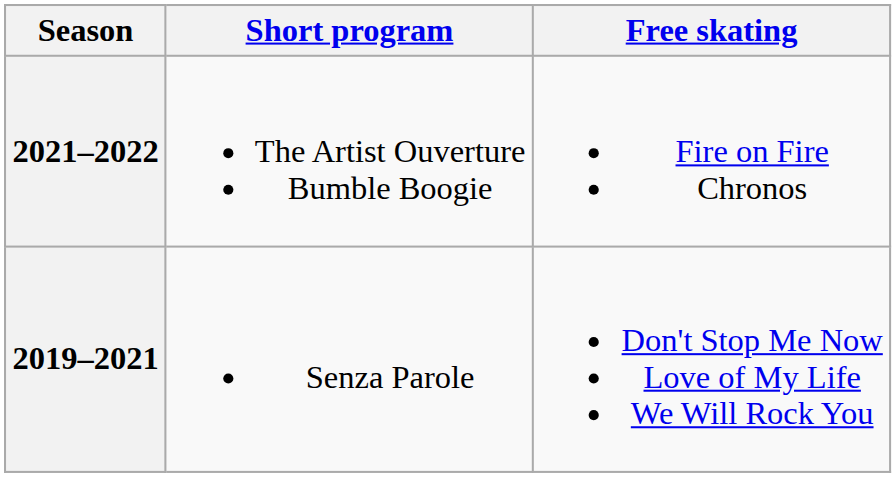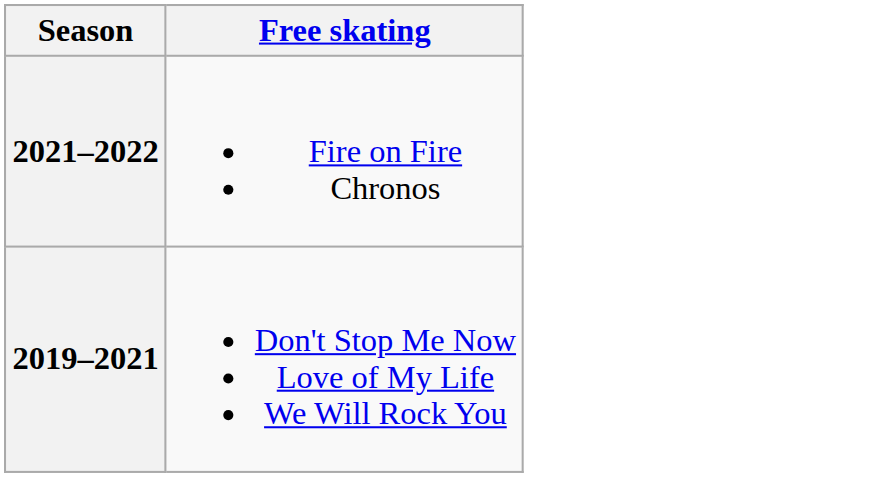 <table class=wikitable style=text-align:center>
 <tr>
 <th>Season</th>
-<th><a href='#'>Short program</a></th>
 <th><a href='#'>Free skating</a></th>
 </tr>
 <tr>
 <th>2021–2022 <br> </th>
-<td><br><ul><li>The Artist Ouverture <br> </li><li>Bumble Boogie <br> </li></ul></td>
 <td><br><ul><li><a href='#'>Fire on Fire</a> <br> </li><li>Chronos <br> </li></ul></td>
 </tr>
 <tr>
 <th>2019–2021 <br> </th>
-<td><br><ul><li>Senza Parole <br> </li></ul></td>
 <td><br><ul><li><a href='#'>Don't Stop Me Now</a></li><li><a href='#'>Love of My Life</a></li><li><a href='#'>We Will Rock You</a> <br> </li></ul></td>
 </tr>
 </table>
